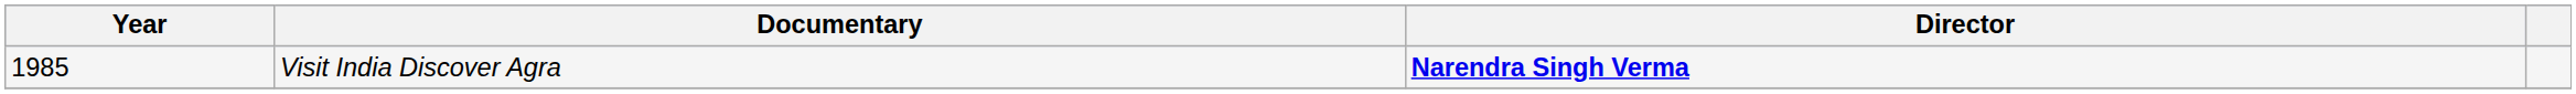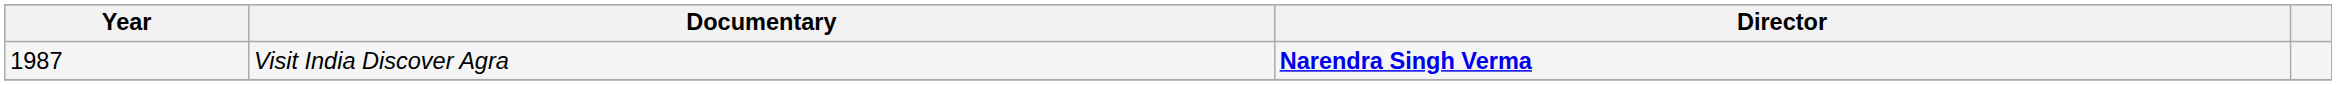 <table class="wikitable sortable" style="background:#f5f5f5; width:100%;">
 <tr style="background:#B0C4DE; text-align:center;">
 <th>Year</th>
 <th>Documentary</th>
 <th>Director</th>
 <th></th>
 </tr>
 <tr>
-<td>1985</td>
+<td>1987</td>
 <td><em>Visit India Discover Agra</em></td>
 <td><strong><a href='#'>Narendra Singh Verma</a></strong></td>
 <td></td>
 </tr>
 <tr>
 </tr>
 </table>
